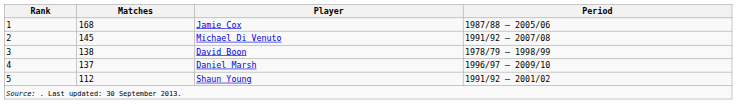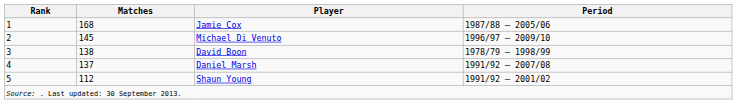 <table class="wikitable" style="width:90%;">
 <tr>
 <th>Rank</th>
 <th>Matches</th>
 <th>Player</th>
 <th>Period</th>
 </tr>
 <tr>
 <td>1</td>
 <td>168</td>
 <td><a href='#'>Jamie Cox</a></td>
 <td>1987/88 – 2005/06</td>
 </tr>
 <tr>
 <td>2</td>
 <td>145</td>
 <td><a href='#'>Michael Di Venuto</a></td>
-<td>1991/92 – 2007/08</td>
+<td>1996/97 – 2009/10</td>
 </tr>
 <tr>
 <td>3</td>
 <td>138</td>
 <td><a href='#'>David Boon</a></td>
 <td>1978/79 – 1998/99</td>
 </tr>
 <tr>
 <td>4</td>
 <td>137</td>
 <td><a href='#'>Daniel Marsh</a></td>
-<td>1996/97 – 2009/10</td>
+<td>1991/92 – 2007/08</td>
 </tr>
 <tr>
 <td>5</td>
 <td>112</td>
 <td><a href='#'>Shaun Young</a></td>
 <td>1991/92 – 2001/02</td>
 </tr>
 <tr>
 <td colspan=4><small><em>Source: </em>. Last updated: 30 September 2013.</small></td>
 </tr>
 </table>
